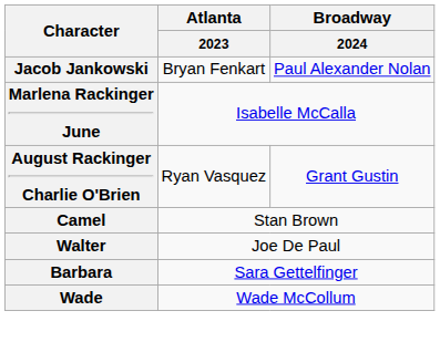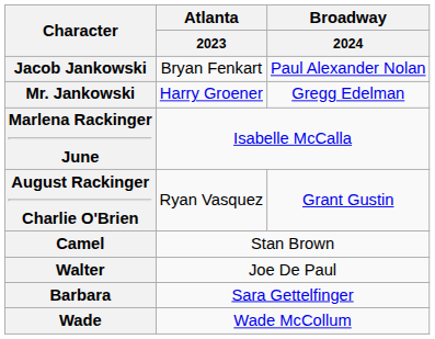 <table class="wikitable">
 <tr>
 <th rowspan="2">Character</th>
 <th>Atlanta</th>
 <th>Broadway</th>
 </tr>
 <tr>
 <th><small>2023</small></th>
 <th><small>2024</small></th>
 </tr>
 <tr>
 <th>Jacob Jankowski</th>
 <td align=center>Bryan Fenkart</td>
 <td align=center><a href='#'>Paul Alexander Nolan</a></td>
+</tr>
+<tr>
+<th>Mr. Jankowski</th>
+<td align=center><a href='#'>Harry Groener</a></td>
+<td align=center><a href='#'>Gregg Edelman</a></td>
 </tr>
 <tr>
 <th>Marlena Rackinger<hr>June</th>
 <td colspan="2" align="center"><a href='#'>Isabelle McCalla</a></td>
 </tr>
 <tr>
 <th>August Rackinger<hr>Charlie O'Brien</th>
 <td align=center>Ryan Vasquez</td>
 <td align=center><a href='#'>Grant Gustin</a></td>
 </tr>
 <tr>
 <th>Camel</th>
 <td colspan="2" align="center">Stan Brown</td>
 </tr>
 <tr>
 <th>Walter</th>
 <td colspan="2" align="center">Joe De Paul</td>
 </tr>
 <tr>
 <th>Barbara</th>
 <td colspan="2" align="center"><a href='#'>Sara Gettelfinger</a></td>
 </tr>
 <tr>
 <th>Wade</th>
 <td colspan="2" align="center"><a href='#'>Wade McCollum</a></td>
 </tr>
 </table>
